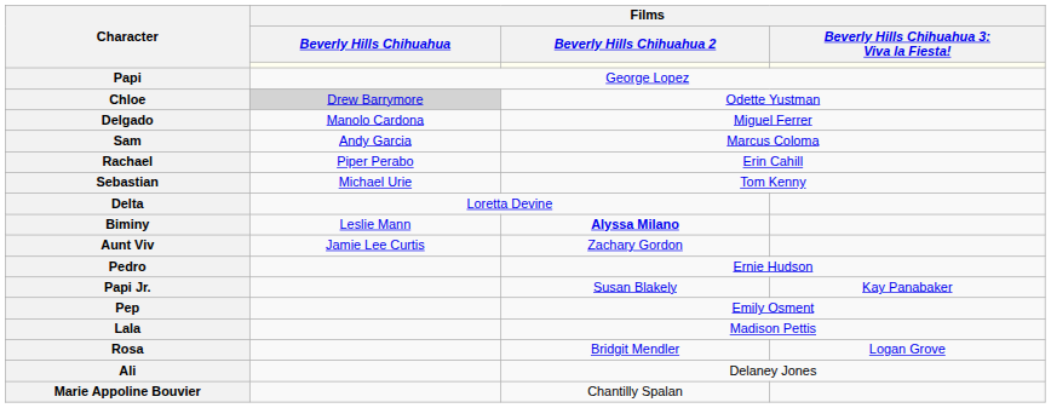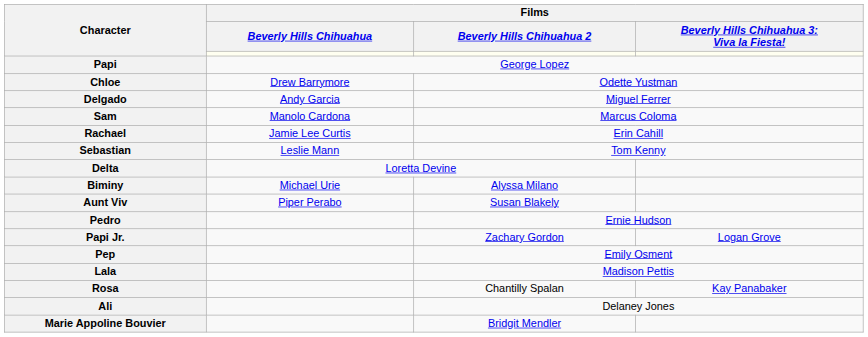 <table class="wikitable" style="text-align:center" width=100%>
 <tr>
 <th rowspan="3">Character</th>
 <th colspan="8" align="center">Films</th>
 </tr>
 <tr>
 <th align="center"><em><a href='#'>Beverly Hills Chihuahua</a></em></th>
 <th align="center"><em><a href='#'>Beverly Hills Chihuahua 2</a></em></th>
 <th align="center"><em><a href='#'>Beverly Hills Chihuahua 3:<br>Viva la Fiesta!</a></em></th>
 </tr>
 <tr>
 <th style="background:ivory;"></th>
 <th style="background:ivory;"></th>
 <th style="background:ivory;"></th>
 </tr>
 <tr>
 <th>Papi</th>
 <td colspan="3"><a href='#'>George Lopez</a></td>
 </tr>
 <tr>
 <th>Chloe</th>
-<td style="background: lightgrey;"><a href='#'>Drew Barrymore</a></td>
+<td><a href='#'>Drew Barrymore</a></td>
 <td colspan="2"><a href='#'>Odette Yustman</a></td>
 </tr>
 <tr>
 <th>Delgado</th>
-<td><a href='#'>Manolo Cardona</a></td>
+<td><a href='#'>Andy Garcia</a></td>
 <td colspan="2"><a href='#'>Miguel Ferrer</a></td>
 </tr>
 <tr>
 <th>Sam</th>
-<td><a href='#'>Andy Garcia</a></td>
+<td><a href='#'>Manolo Cardona</a></td>
 <td colspan="2"><a href='#'>Marcus Coloma</a></td>
 </tr>
 <tr>
 <th>Rachael</th>
-<td><a href='#'>Piper Perabo</a></td>
+<td><a href='#'>Jamie Lee Curtis</a></td>
 <td colspan="2"><a href='#'>Erin Cahill</a></td>
 </tr>
 <tr>
 <th>Sebastian</th>
-<td><a href='#'>Michael Urie</a></td>
+<td><a href='#'>Leslie Mann</a></td>
 <td colspan="2"><a href='#'>Tom Kenny</a></td>
 </tr>
 <tr>
 <th>Delta</th>
 <td colspan="2"><a href='#'>Loretta Devine</a></td>
 <td></td>
 </tr>
 <tr>
 <th>Biminy</th>
-<td><a href='#'>Leslie Mann</a></td>
-<td><strong><a href='#'>Alyssa Milano</a></strong></td>
+<td><a href='#'>Michael Urie</a></td>
+<td><a href='#'>Alyssa Milano</a></td>
 <td></td>
 </tr>
 <tr>
 <th>Aunt Viv</th>
-<td><a href='#'>Jamie Lee Curtis</a></td>
-<td><a href='#'>Zachary Gordon</a></td>
+<td><a href='#'>Piper Perabo</a></td>
+<td><a href='#'>Susan Blakely</a></td>
 <td></td>
 </tr>
 <tr>
 <th>Pedro</th>
 <td></td>
 <td colspan="2"><a href='#'>Ernie Hudson</a></td>
 </tr>
 <tr>
 <th>Papi Jr.</th>
 <td></td>
-<td><a href='#'>Susan Blakely</a></td>
-<td><a href='#'>Kay Panabaker</a></td>
+<td><a href='#'>Zachary Gordon</a></td>
+<td><a href='#'>Logan Grove</a></td>
 </tr>
 <tr>
 <th>Pep</th>
 <td></td>
 <td colspan="2"><a href='#'>Emily Osment</a></td>
 </tr>
 <tr>
 <th>Lala</th>
 <td></td>
 <td colspan="2"><a href='#'>Madison Pettis</a></td>
 </tr>
 <tr>
 <th>Rosa</th>
 <td></td>
-<td><a href='#'>Bridgit Mendler</a></td>
-<td><a href='#'>Logan Grove</a></td>
+<td>Chantilly Spalan</td>
+<td><a href='#'>Kay Panabaker</a></td>
 </tr>
 <tr>
 <th>Ali</th>
 <td></td>
 <td colspan="2">Delaney Jones</td>
 </tr>
 <tr>
 <th>Marie Appoline Bouvier</th>
 <td></td>
-<td>Chantilly Spalan</td>
+<td><a href='#'>Bridgit Mendler</a></td>
 <td></td>
 </tr>
 </table>
